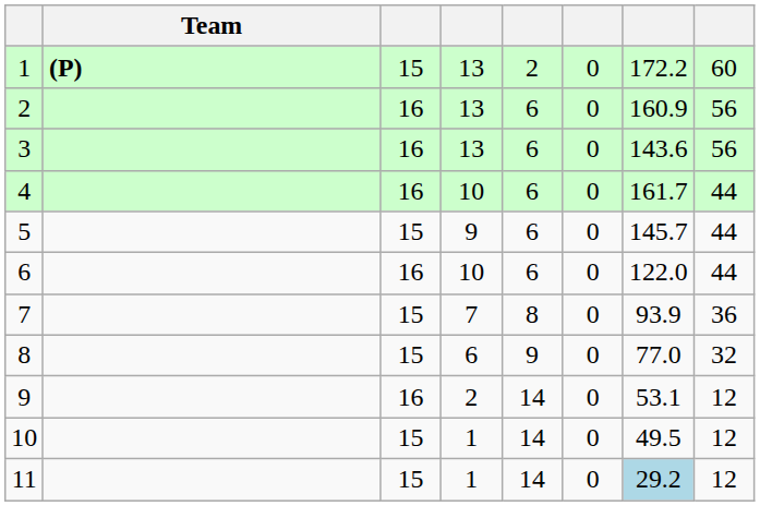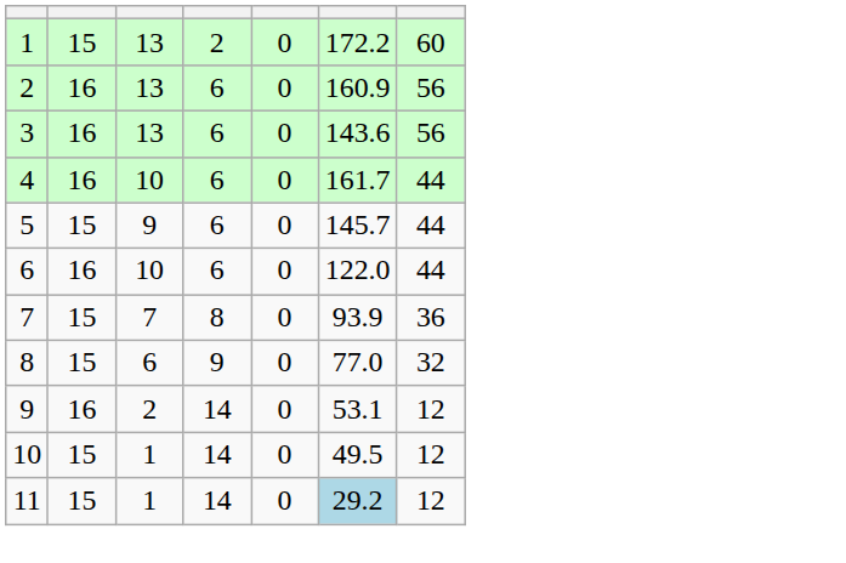 <table class="wikitable" style="text-align:center; margin-bottom:0">
 <tr>
 <th style="width:10px"></th>
-<th style="width:45%;">Team</th>
 <th style="width:30px;"></th>
 <th style="width:30px;"></th>
 <th style="width:30px;"></th>
 <th style="width:30px;"></th>
 <th style="width:30px;"></th>
 <th style="width:30px;"></th>
 </tr>
 <tr style="background:#ccffcc;">
 <td>1</td>
-<td style="text-align:left;"> <strong>(P)</strong></td>
 <td>15</td>
 <td>13</td>
 <td>2</td>
 <td>0</td>
 <td>172.2</td>
 <td>60</td>
 </tr>
 <tr style="background:#ccffcc;">
 <td>2</td>
-<td style="text-align:left;"></td>
 <td>16</td>
 <td>13</td>
 <td>6</td>
 <td>0</td>
 <td>160.9</td>
 <td>56</td>
 </tr>
 <tr style="background:#ccffcc;">
 <td>3</td>
-<td style="text-align:left;"></td>
 <td>16</td>
 <td>13</td>
 <td>6</td>
 <td>0</td>
 <td>143.6</td>
 <td>56</td>
 </tr>
 <tr style="background:#ccffcc;">
 <td>4</td>
-<td style="text-align:left;"></td>
 <td>16</td>
 <td>10</td>
 <td>6</td>
 <td>0</td>
 <td>161.7</td>
 <td>44</td>
 </tr>
 <tr>
 <td>5</td>
-<td style="text-align:left;"></td>
 <td>15</td>
 <td>9</td>
 <td>6</td>
 <td>0</td>
 <td>145.7</td>
 <td>44</td>
 </tr>
 <tr>
 <td>6</td>
-<td style="text-align:left;"></td>
 <td>16</td>
 <td>10</td>
 <td>6</td>
 <td>0</td>
 <td>122.0</td>
 <td>44</td>
 </tr>
 <tr>
 <td>7</td>
-<td style="text-align:left;"></td>
 <td>15</td>
 <td>7</td>
 <td>8</td>
 <td>0</td>
 <td>93.9</td>
 <td>36</td>
 </tr>
 <tr>
 <td>8</td>
-<td style="text-align:left;"></td>
 <td>15</td>
 <td>6</td>
 <td>9</td>
 <td>0</td>
 <td>77.0</td>
 <td>32</td>
 </tr>
 <tr>
 <td>9</td>
-<td style="text-align:left;"></td>
 <td>16</td>
 <td>2</td>
 <td>14</td>
 <td>0</td>
 <td>53.1</td>
 <td>12</td>
 </tr>
 <tr>
 <td>10</td>
-<td style="text-align:left;"></td>
 <td>15</td>
 <td>1</td>
 <td>14</td>
 <td>0</td>
 <td>49.5</td>
 <td>12</td>
 </tr>
 <tr>
 <td>11</td>
-<td style="text-align:left;"></td>
 <td>15</td>
 <td>1</td>
 <td>14</td>
 <td>0</td>
 <td style="background: lightblue;">29.2</td>
 <td>12</td>
 </tr>
 </table>
